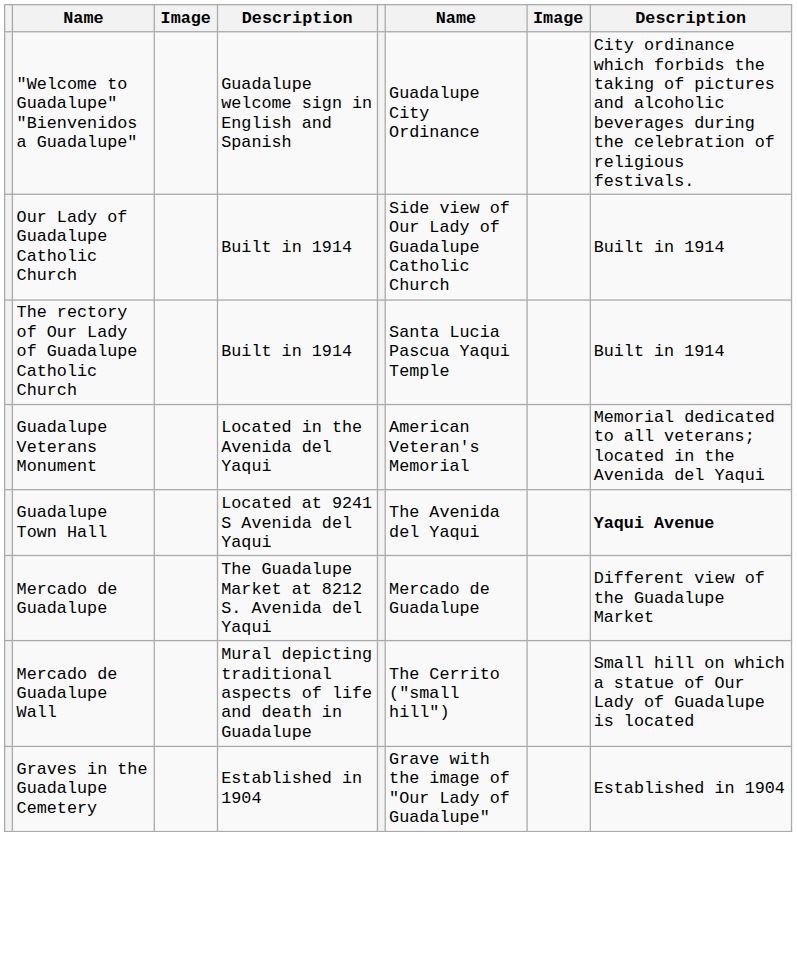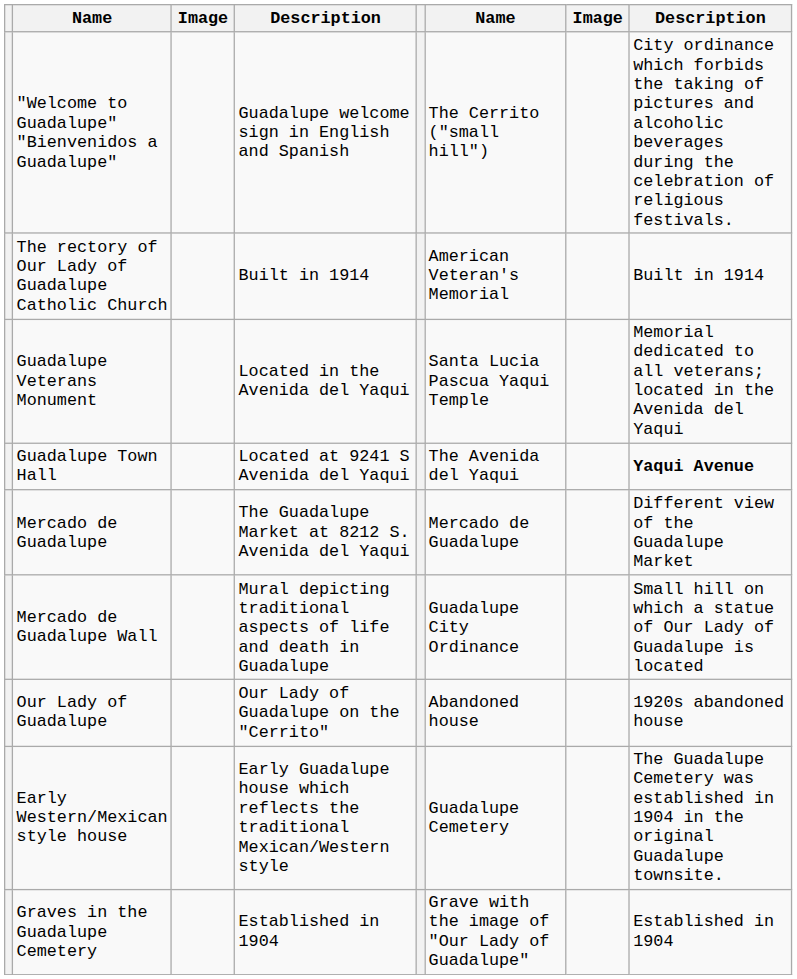 <table class="wikitable sortable">
 <tr>
 <th></th>
 <th width = 18% >Name</th>
 <th width = 8% class="unsortable" >Image</th>
 <th>Description</th>
 <th></th>
 <th width = 18% >Name</th>
 <th width = 8% class="unsortable" >Image</th>
 <th>Description</th>
 </tr>
 <tr>
 <th></th>
 <td>"Welcome to Guadalupe"<br>"Bienvenidos a Guadalupe"</td>
 <td></td>
 <td>Guadalupe welcome sign in English and Spanish</td>
 <th></th>
-<td>Guadalupe City Ordinance</td>
+<td>The Cerrito ("small hill")</td>
 <td></td>
 <td>City ordinance which forbids the taking of pictures and alcoholic beverages during the celebration of religious festivals.</td>
-</tr>
-<tr>
-<th></th>
-<td>Our Lady of Guadalupe Catholic Church</td>
-<td></td>
-<td>Built in 1914</td>
-<th></th>
-<td>Side view of Our Lady of Guadalupe Catholic Church</td>
-<td></td>
-<td>Built in 1914</td>
 </tr>
 <tr>
 <th></th>
 <td>The rectory of Our Lady of Guadalupe Catholic Church</td>
 <td></td>
 <td>Built in 1914</td>
 <th></th>
-<td>Santa Lucia Pascua Yaqui Temple</td>
+<td>American Veteran's Memorial</td>
 <td></td>
 <td>Built in 1914</td>
 </tr>
 <tr>
 <th></th>
 <td>Guadalupe Veterans Monument</td>
 <td></td>
 <td>Located in the Avenida del Yaqui</td>
 <th></th>
-<td>American Veteran's Memorial</td>
+<td>Santa Lucia Pascua Yaqui Temple</td>
 <td></td>
 <td>Memorial dedicated to all veterans; located in the Avenida del Yaqui</td>
 </tr>
 <tr>
 <th></th>
 <td>Guadalupe Town Hall</td>
 <td></td>
 <td>Located at 9241 S Avenida del Yaqui</td>
 <th></th>
 <td>The Avenida del Yaqui</td>
 <td></td>
 <td><strong>Yaqui Avenue</strong></td>
 </tr>
 <tr>
 <th></th>
 <td>Mercado de Guadalupe</td>
 <td></td>
 <td>The Guadalupe Market at 8212 S. Avenida del Yaqui</td>
 <th></th>
 <td>Mercado de Guadalupe</td>
 <td></td>
 <td>Different view of the Guadalupe Market</td>
 </tr>
 <tr>
 <th></th>
 <td>Mercado de Guadalupe Wall</td>
 <td></td>
 <td>Mural depicting traditional aspects of life and death in Guadalupe</td>
 <th></th>
-<td>The Cerrito ("small hill")</td>
+<td>Guadalupe City Ordinance</td>
 <td></td>
 <td>Small hill on which a statue of Our Lady of Guadalupe is located</td>
+</tr>
+<tr>
+<th></th>
+<td>Our Lady of Guadalupe</td>
+<td></td>
+<td>Our Lady of Guadalupe on the "Cerrito"</td>
+<th></th>
+<td>Abandoned house</td>
+<td></td>
+<td>1920s abandoned house</td>
+</tr>
+<tr>
+<th></th>
+<td>Early Western/Mexican style house</td>
+<td></td>
+<td>Early Guadalupe house which reflects the traditional Mexican/Western style</td>
+<th></th>
+<td>Guadalupe Cemetery</td>
+<td></td>
+<td>The Guadalupe Cemetery was established in 1904 in the original Guadalupe townsite.</td>
 </tr>
 <tr>
 <th></th>
 <td>Graves in the Guadalupe Cemetery</td>
 <td></td>
 <td>Established in 1904</td>
 <th></th>
 <td>Grave with the image of "Our Lady of Guadalupe"</td>
 <td></td>
 <td>Established in 1904</td>
 </tr>
 </table>
